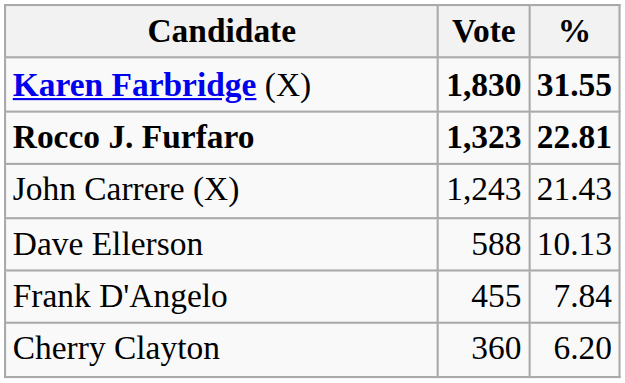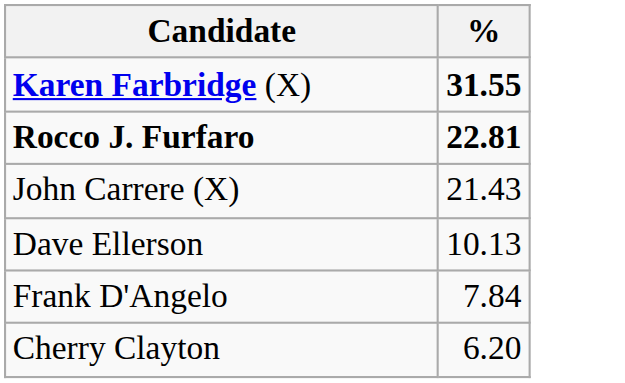 <table class="wikitable">
 <tr>
 <th bgcolor="#DDDDFF" width="200px">Candidate</th>
-<th bgcolor="#DDDDFF">Vote</th>
 <th bgcolor="#DDDDFF">%</th>
 </tr>
 <tr>
 <td><strong><a href='#'>Karen Farbridge</a></strong> (X)</td>
-<td style="text-align: right;"><strong>1,830</strong></td>
 <td style="text-align: right;"><strong>31.55</strong></td>
 </tr>
 <tr>
 <td><strong>Rocco J. Furfaro</strong></td>
-<td style="text-align: right;"><strong>1,323</strong></td>
 <td style="text-align: right;"><strong>22.81</strong></td>
 </tr>
 <tr>
 <td>John Carrere (X)</td>
-<td style="text-align: right;">1,243</td>
 <td style="text-align: right;">21.43</td>
 </tr>
 <tr>
 <td>Dave Ellerson</td>
-<td style="text-align: right;">588</td>
 <td style="text-align: right;">10.13</td>
 </tr>
 <tr>
 <td>Frank D'Angelo</td>
-<td style="text-align: right;">455</td>
 <td style="text-align: right;">7.84</td>
 </tr>
 <tr>
 <td>Cherry Clayton</td>
-<td style="text-align: right;">360</td>
 <td style="text-align: right;">6.20</td>
 </tr>
 </table>
